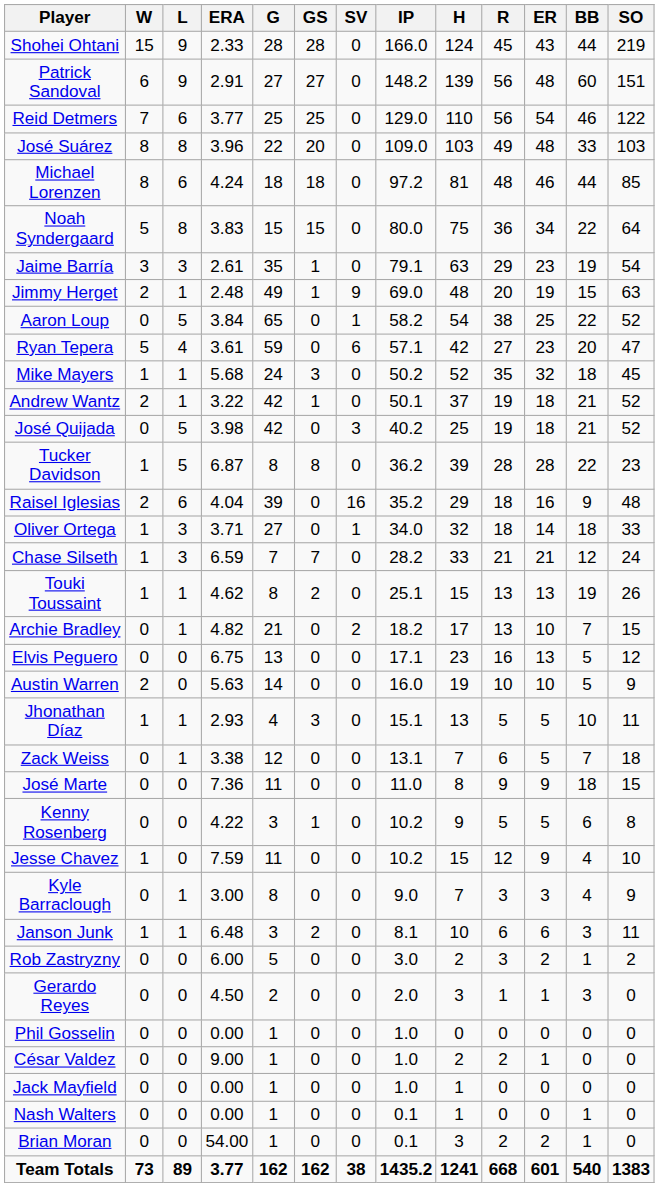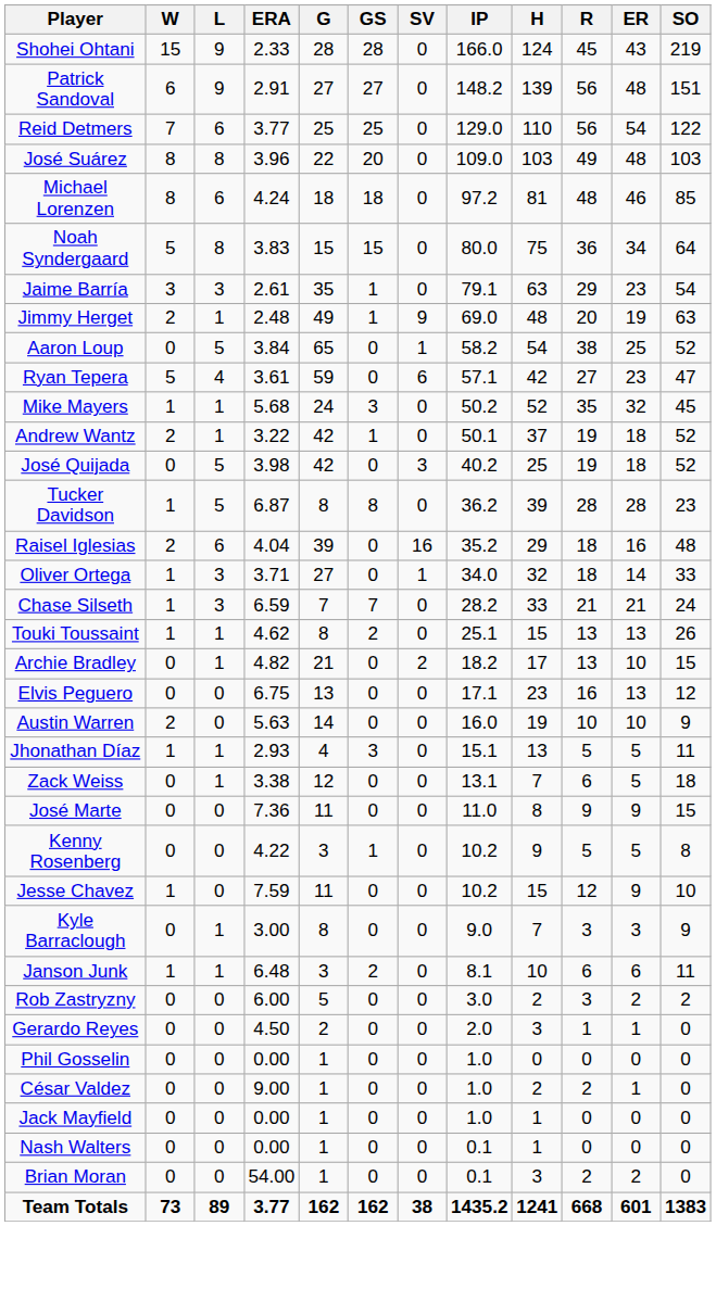 <table class=wikitable style="text-align:center">
 <tr>
 <th bgcolor=#DDDDFF; width="20%">Player</th>
 <th bgcolor=#DDDDFF; width="7%">W</th>
 <th bgcolor=#DDDDFF; width="7%">L</th>
 <th bgcolor=#DDDDFF; width="7%">ERA</th>
 <th bgcolor=#DDDDFF; width="7%">G</th>
 <th bgcolor=#DDDDFF; width="7%">GS</th>
 <th bgcolor=#DDDDFF; width="7%">SV</th>
 <th bgcolor=#DDDDFF; width="7%">IP</th>
 <th bgcolor=#DDDDFF; width="7%">H</th>
 <th bgcolor=#DDDDFF; width="7%">R</th>
 <th bgcolor=#DDDDFF; width="7%">ER</th>
-<th bgcolor=#DDDDFF; width="7%">BB</th>
 <th bgcolor=#DDDDFF; width="7%">SO</th>
 </tr>
 <tr>
 <td><a href='#'>Shohei Ohtani</a></td>
 <td>15</td>
 <td>9</td>
 <td>2.33</td>
 <td>28</td>
 <td>28</td>
 <td>0</td>
 <td>166.0</td>
 <td>124</td>
 <td>45</td>
 <td>43</td>
-<td>44</td>
 <td>219</td>
 </tr>
 <tr>
 <td><a href='#'>Patrick Sandoval</a></td>
 <td>6</td>
 <td>9</td>
 <td>2.91</td>
 <td>27</td>
 <td>27</td>
 <td>0</td>
 <td>148.2</td>
 <td>139</td>
 <td>56</td>
 <td>48</td>
-<td>60</td>
 <td>151</td>
 </tr>
 <tr>
 <td><a href='#'>Reid Detmers</a></td>
 <td>7</td>
 <td>6</td>
 <td>3.77</td>
 <td>25</td>
 <td>25</td>
 <td>0</td>
 <td>129.0</td>
 <td>110</td>
 <td>56</td>
 <td>54</td>
-<td>46</td>
 <td>122</td>
 </tr>
 <tr>
 <td><a href='#'>José Suárez</a></td>
 <td>8</td>
 <td>8</td>
 <td>3.96</td>
 <td>22</td>
 <td>20</td>
 <td>0</td>
 <td>109.0</td>
 <td>103</td>
 <td>49</td>
 <td>48</td>
-<td>33</td>
 <td>103</td>
 </tr>
 <tr>
 <td><a href='#'>Michael Lorenzen</a></td>
 <td>8</td>
 <td>6</td>
 <td>4.24</td>
 <td>18</td>
 <td>18</td>
 <td>0</td>
 <td>97.2</td>
 <td>81</td>
 <td>48</td>
 <td>46</td>
-<td>44</td>
 <td>85</td>
 </tr>
 <tr>
 <td><a href='#'>Noah Syndergaard</a></td>
 <td>5</td>
 <td>8</td>
 <td>3.83</td>
 <td>15</td>
 <td>15</td>
 <td>0</td>
 <td>80.0</td>
 <td>75</td>
 <td>36</td>
 <td>34</td>
-<td>22</td>
 <td>64</td>
 </tr>
 <tr>
 <td><a href='#'>Jaime Barría</a></td>
 <td>3</td>
 <td>3</td>
 <td>2.61</td>
 <td>35</td>
 <td>1</td>
 <td>0</td>
 <td>79.1</td>
 <td>63</td>
 <td>29</td>
 <td>23</td>
-<td>19</td>
 <td>54</td>
 </tr>
 <tr>
 <td><a href='#'>Jimmy Herget</a></td>
 <td>2</td>
 <td>1</td>
 <td>2.48</td>
 <td>49</td>
 <td>1</td>
 <td>9</td>
 <td>69.0</td>
 <td>48</td>
 <td>20</td>
 <td>19</td>
-<td>15</td>
 <td>63</td>
 </tr>
 <tr>
 <td><a href='#'>Aaron Loup</a></td>
 <td>0</td>
 <td>5</td>
 <td>3.84</td>
 <td>65</td>
 <td>0</td>
 <td>1</td>
 <td>58.2</td>
 <td>54</td>
 <td>38</td>
 <td>25</td>
-<td>22</td>
 <td>52</td>
 </tr>
 <tr>
 <td><a href='#'>Ryan Tepera</a></td>
 <td>5</td>
 <td>4</td>
 <td>3.61</td>
 <td>59</td>
 <td>0</td>
 <td>6</td>
 <td>57.1</td>
 <td>42</td>
 <td>27</td>
 <td>23</td>
-<td>20</td>
 <td>47</td>
 </tr>
 <tr>
 <td><a href='#'>Mike Mayers</a></td>
 <td>1</td>
 <td>1</td>
 <td>5.68</td>
 <td>24</td>
 <td>3</td>
 <td>0</td>
 <td>50.2</td>
 <td>52</td>
 <td>35</td>
 <td>32</td>
-<td>18</td>
 <td>45</td>
 </tr>
 <tr>
 <td><a href='#'>Andrew Wantz</a></td>
 <td>2</td>
 <td>1</td>
 <td>3.22</td>
 <td>42</td>
 <td>1</td>
 <td>0</td>
 <td>50.1</td>
 <td>37</td>
 <td>19</td>
 <td>18</td>
-<td>21</td>
 <td>52</td>
 </tr>
 <tr>
 <td><a href='#'>José Quijada</a></td>
 <td>0</td>
 <td>5</td>
 <td>3.98</td>
 <td>42</td>
 <td>0</td>
 <td>3</td>
 <td>40.2</td>
 <td>25</td>
 <td>19</td>
 <td>18</td>
-<td>21</td>
 <td>52</td>
 </tr>
 <tr>
 <td><a href='#'>Tucker Davidson</a></td>
 <td>1</td>
 <td>5</td>
 <td>6.87</td>
 <td>8</td>
 <td>8</td>
 <td>0</td>
 <td>36.2</td>
 <td>39</td>
 <td>28</td>
 <td>28</td>
-<td>22</td>
 <td>23</td>
 </tr>
 <tr>
 <td><a href='#'>Raisel Iglesias</a></td>
 <td>2</td>
 <td>6</td>
 <td>4.04</td>
 <td>39</td>
 <td>0</td>
 <td>16</td>
 <td>35.2</td>
 <td>29</td>
 <td>18</td>
 <td>16</td>
-<td>9</td>
 <td>48</td>
 </tr>
 <tr>
 <td><a href='#'>Oliver Ortega</a></td>
 <td>1</td>
 <td>3</td>
 <td>3.71</td>
 <td>27</td>
 <td>0</td>
 <td>1</td>
 <td>34.0</td>
 <td>32</td>
 <td>18</td>
 <td>14</td>
-<td>18</td>
 <td>33</td>
 </tr>
 <tr>
 <td><a href='#'>Chase Silseth</a></td>
 <td>1</td>
 <td>3</td>
 <td>6.59</td>
 <td>7</td>
 <td>7</td>
 <td>0</td>
 <td>28.2</td>
 <td>33</td>
 <td>21</td>
 <td>21</td>
-<td>12</td>
 <td>24</td>
 </tr>
 <tr>
 <td><a href='#'>Touki Toussaint</a></td>
 <td>1</td>
 <td>1</td>
 <td>4.62</td>
 <td>8</td>
 <td>2</td>
 <td>0</td>
 <td>25.1</td>
 <td>15</td>
 <td>13</td>
 <td>13</td>
-<td>19</td>
 <td>26</td>
 </tr>
 <tr>
 <td><a href='#'>Archie Bradley</a></td>
 <td>0</td>
 <td>1</td>
 <td>4.82</td>
 <td>21</td>
 <td>0</td>
 <td>2</td>
 <td>18.2</td>
 <td>17</td>
 <td>13</td>
 <td>10</td>
-<td>7</td>
 <td>15</td>
 </tr>
 <tr>
 <td><a href='#'>Elvis Peguero</a></td>
 <td>0</td>
 <td>0</td>
 <td>6.75</td>
 <td>13</td>
 <td>0</td>
 <td>0</td>
 <td>17.1</td>
 <td>23</td>
 <td>16</td>
 <td>13</td>
-<td>5</td>
 <td>12</td>
 </tr>
 <tr>
 <td><a href='#'>Austin Warren</a></td>
 <td>2</td>
 <td>0</td>
 <td>5.63</td>
 <td>14</td>
 <td>0</td>
 <td>0</td>
 <td>16.0</td>
 <td>19</td>
 <td>10</td>
 <td>10</td>
-<td>5</td>
 <td>9</td>
 </tr>
 <tr>
 <td><a href='#'>Jhonathan Díaz</a></td>
 <td>1</td>
 <td>1</td>
 <td>2.93</td>
 <td>4</td>
 <td>3</td>
 <td>0</td>
 <td>15.1</td>
 <td>13</td>
 <td>5</td>
 <td>5</td>
-<td>10</td>
 <td>11</td>
 </tr>
 <tr>
 <td><a href='#'>Zack Weiss</a></td>
 <td>0</td>
 <td>1</td>
 <td>3.38</td>
 <td>12</td>
 <td>0</td>
 <td>0</td>
 <td>13.1</td>
 <td>7</td>
 <td>6</td>
 <td>5</td>
-<td>7</td>
 <td>18</td>
 </tr>
 <tr>
 <td><a href='#'>José Marte</a></td>
 <td>0</td>
 <td>0</td>
 <td>7.36</td>
 <td>11</td>
 <td>0</td>
 <td>0</td>
 <td>11.0</td>
 <td>8</td>
 <td>9</td>
 <td>9</td>
-<td>18</td>
 <td>15</td>
 </tr>
 <tr>
 <td><a href='#'>Kenny Rosenberg</a></td>
 <td>0</td>
 <td>0</td>
 <td>4.22</td>
 <td>3</td>
 <td>1</td>
 <td>0</td>
 <td>10.2</td>
 <td>9</td>
 <td>5</td>
 <td>5</td>
-<td>6</td>
 <td>8</td>
 </tr>
 <tr>
 <td><a href='#'>Jesse Chavez</a></td>
 <td>1</td>
 <td>0</td>
 <td>7.59</td>
 <td>11</td>
 <td>0</td>
 <td>0</td>
 <td>10.2</td>
 <td>15</td>
 <td>12</td>
 <td>9</td>
-<td>4</td>
 <td>10</td>
 </tr>
 <tr>
 <td><a href='#'>Kyle Barraclough</a></td>
 <td>0</td>
 <td>1</td>
 <td>3.00</td>
 <td>8</td>
 <td>0</td>
 <td>0</td>
 <td>9.0</td>
 <td>7</td>
 <td>3</td>
 <td>3</td>
-<td>4</td>
 <td>9</td>
 </tr>
 <tr>
 <td><a href='#'>Janson Junk</a></td>
 <td>1</td>
 <td>1</td>
 <td>6.48</td>
 <td>3</td>
 <td>2</td>
 <td>0</td>
 <td>8.1</td>
 <td>10</td>
 <td>6</td>
 <td>6</td>
-<td>3</td>
 <td>11</td>
 </tr>
 <tr>
 <td><a href='#'>Rob Zastryzny</a></td>
 <td>0</td>
 <td>0</td>
 <td>6.00</td>
 <td>5</td>
 <td>0</td>
 <td>0</td>
 <td>3.0</td>
 <td>2</td>
 <td>3</td>
 <td>2</td>
-<td>1</td>
 <td>2</td>
 </tr>
 <tr>
 <td><a href='#'>Gerardo Reyes</a></td>
 <td>0</td>
 <td>0</td>
 <td>4.50</td>
 <td>2</td>
 <td>0</td>
 <td>0</td>
 <td>2.0</td>
 <td>3</td>
 <td>1</td>
 <td>1</td>
-<td>3</td>
 <td>0</td>
 </tr>
 <tr>
 <td><a href='#'>Phil Gosselin</a></td>
 <td>0</td>
 <td>0</td>
 <td>0.00</td>
 <td>1</td>
 <td>0</td>
 <td>0</td>
 <td>1.0</td>
-<td>0</td>
 <td>0</td>
 <td>0</td>
 <td>0</td>
 <td>0</td>
 </tr>
 <tr>
 <td><a href='#'>César Valdez</a></td>
 <td>0</td>
 <td>0</td>
 <td>9.00</td>
 <td>1</td>
 <td>0</td>
 <td>0</td>
 <td>1.0</td>
 <td>2</td>
 <td>2</td>
 <td>1</td>
 <td>0</td>
-<td>0</td>
 </tr>
 <tr>
 <td><a href='#'>Jack Mayfield</a></td>
 <td>0</td>
 <td>0</td>
 <td>0.00</td>
 <td>1</td>
 <td>0</td>
 <td>0</td>
 <td>1.0</td>
 <td>1</td>
-<td>0</td>
 <td>0</td>
 <td>0</td>
 <td>0</td>
 </tr>
 <tr>
 <td><a href='#'>Nash Walters</a></td>
 <td>0</td>
 <td>0</td>
 <td>0.00</td>
 <td>1</td>
 <td>0</td>
 <td>0</td>
 <td>0.1</td>
 <td>1</td>
 <td>0</td>
 <td>0</td>
-<td>1</td>
 <td>0</td>
 </tr>
 <tr>
 <td><a href='#'>Brian Moran</a></td>
 <td>0</td>
 <td>0</td>
 <td>54.00</td>
 <td>1</td>
 <td>0</td>
 <td>0</td>
 <td>0.1</td>
 <td>3</td>
 <td>2</td>
 <td>2</td>
-<td>1</td>
 <td>0</td>
 </tr>
 <tr>
 <td><strong>Team Totals</strong></td>
 <td><strong>73</strong></td>
 <td><strong>89</strong></td>
 <td><strong>3.77</strong></td>
 <td><strong>162</strong></td>
 <td><strong>162</strong></td>
 <td><strong>38</strong></td>
 <td><strong>1435.2</strong></td>
 <td><strong>1241</strong></td>
 <td><strong>668</strong></td>
 <td><strong>601</strong></td>
-<td><strong>540</strong></td>
 <td><strong>1383</strong></td>
 </tr>
 </table>
